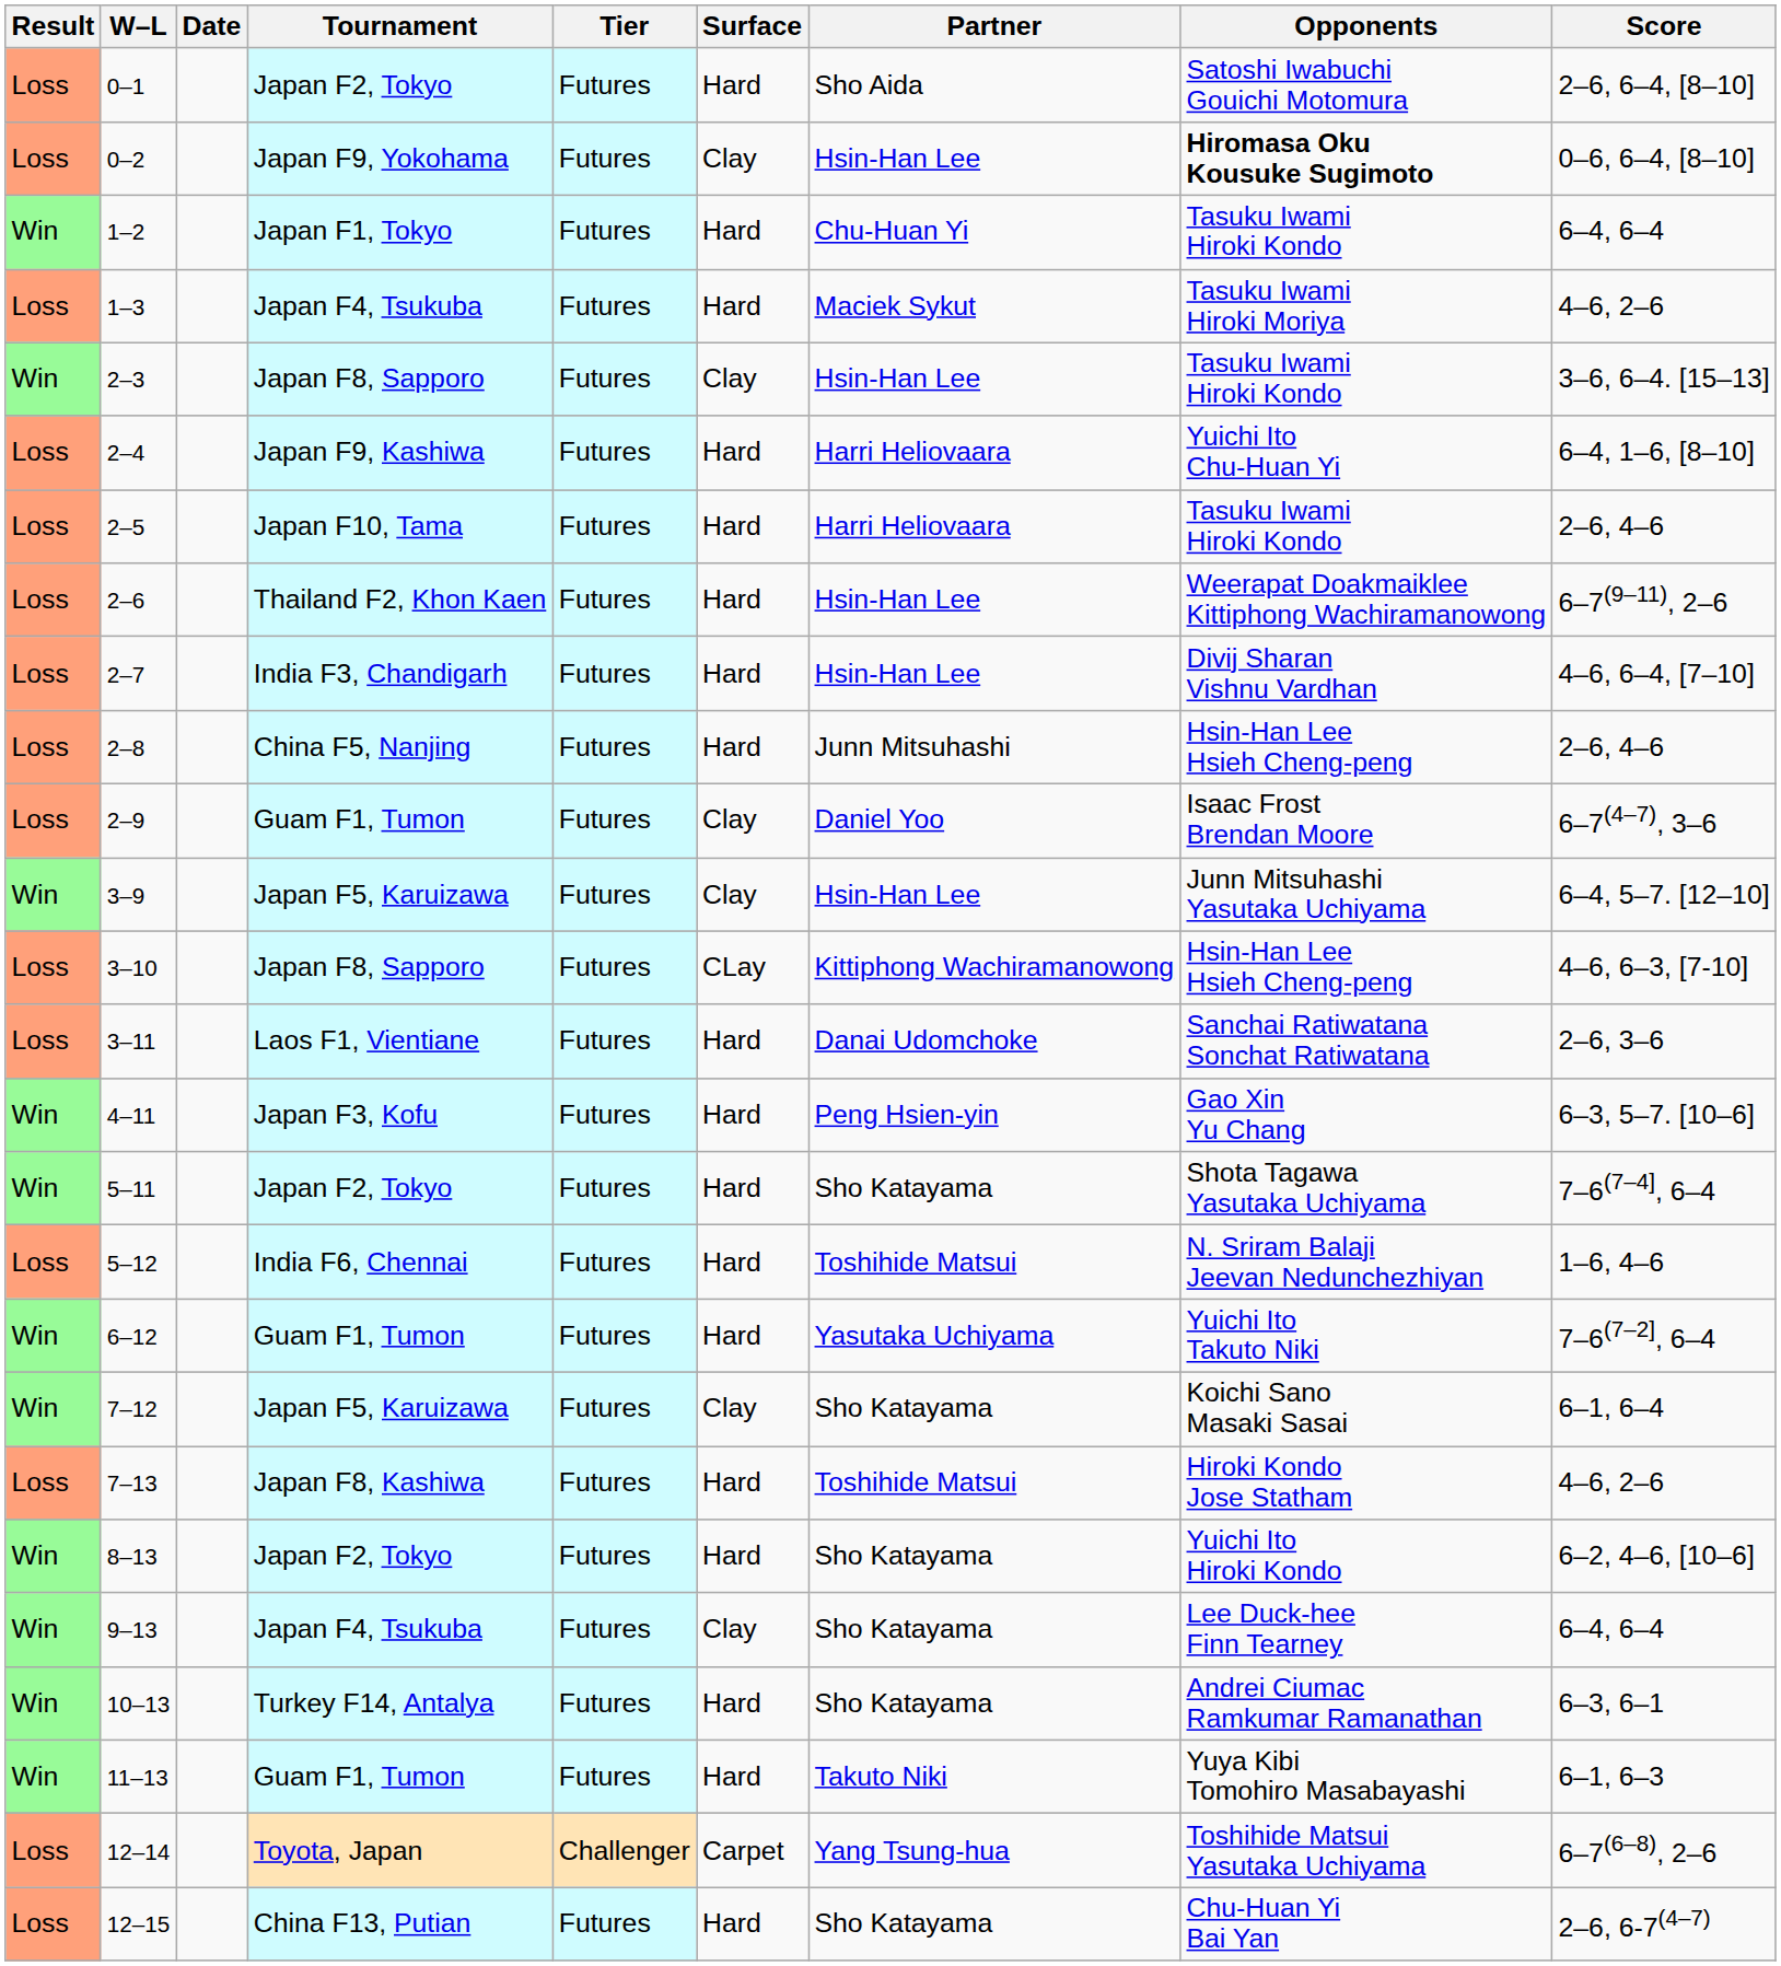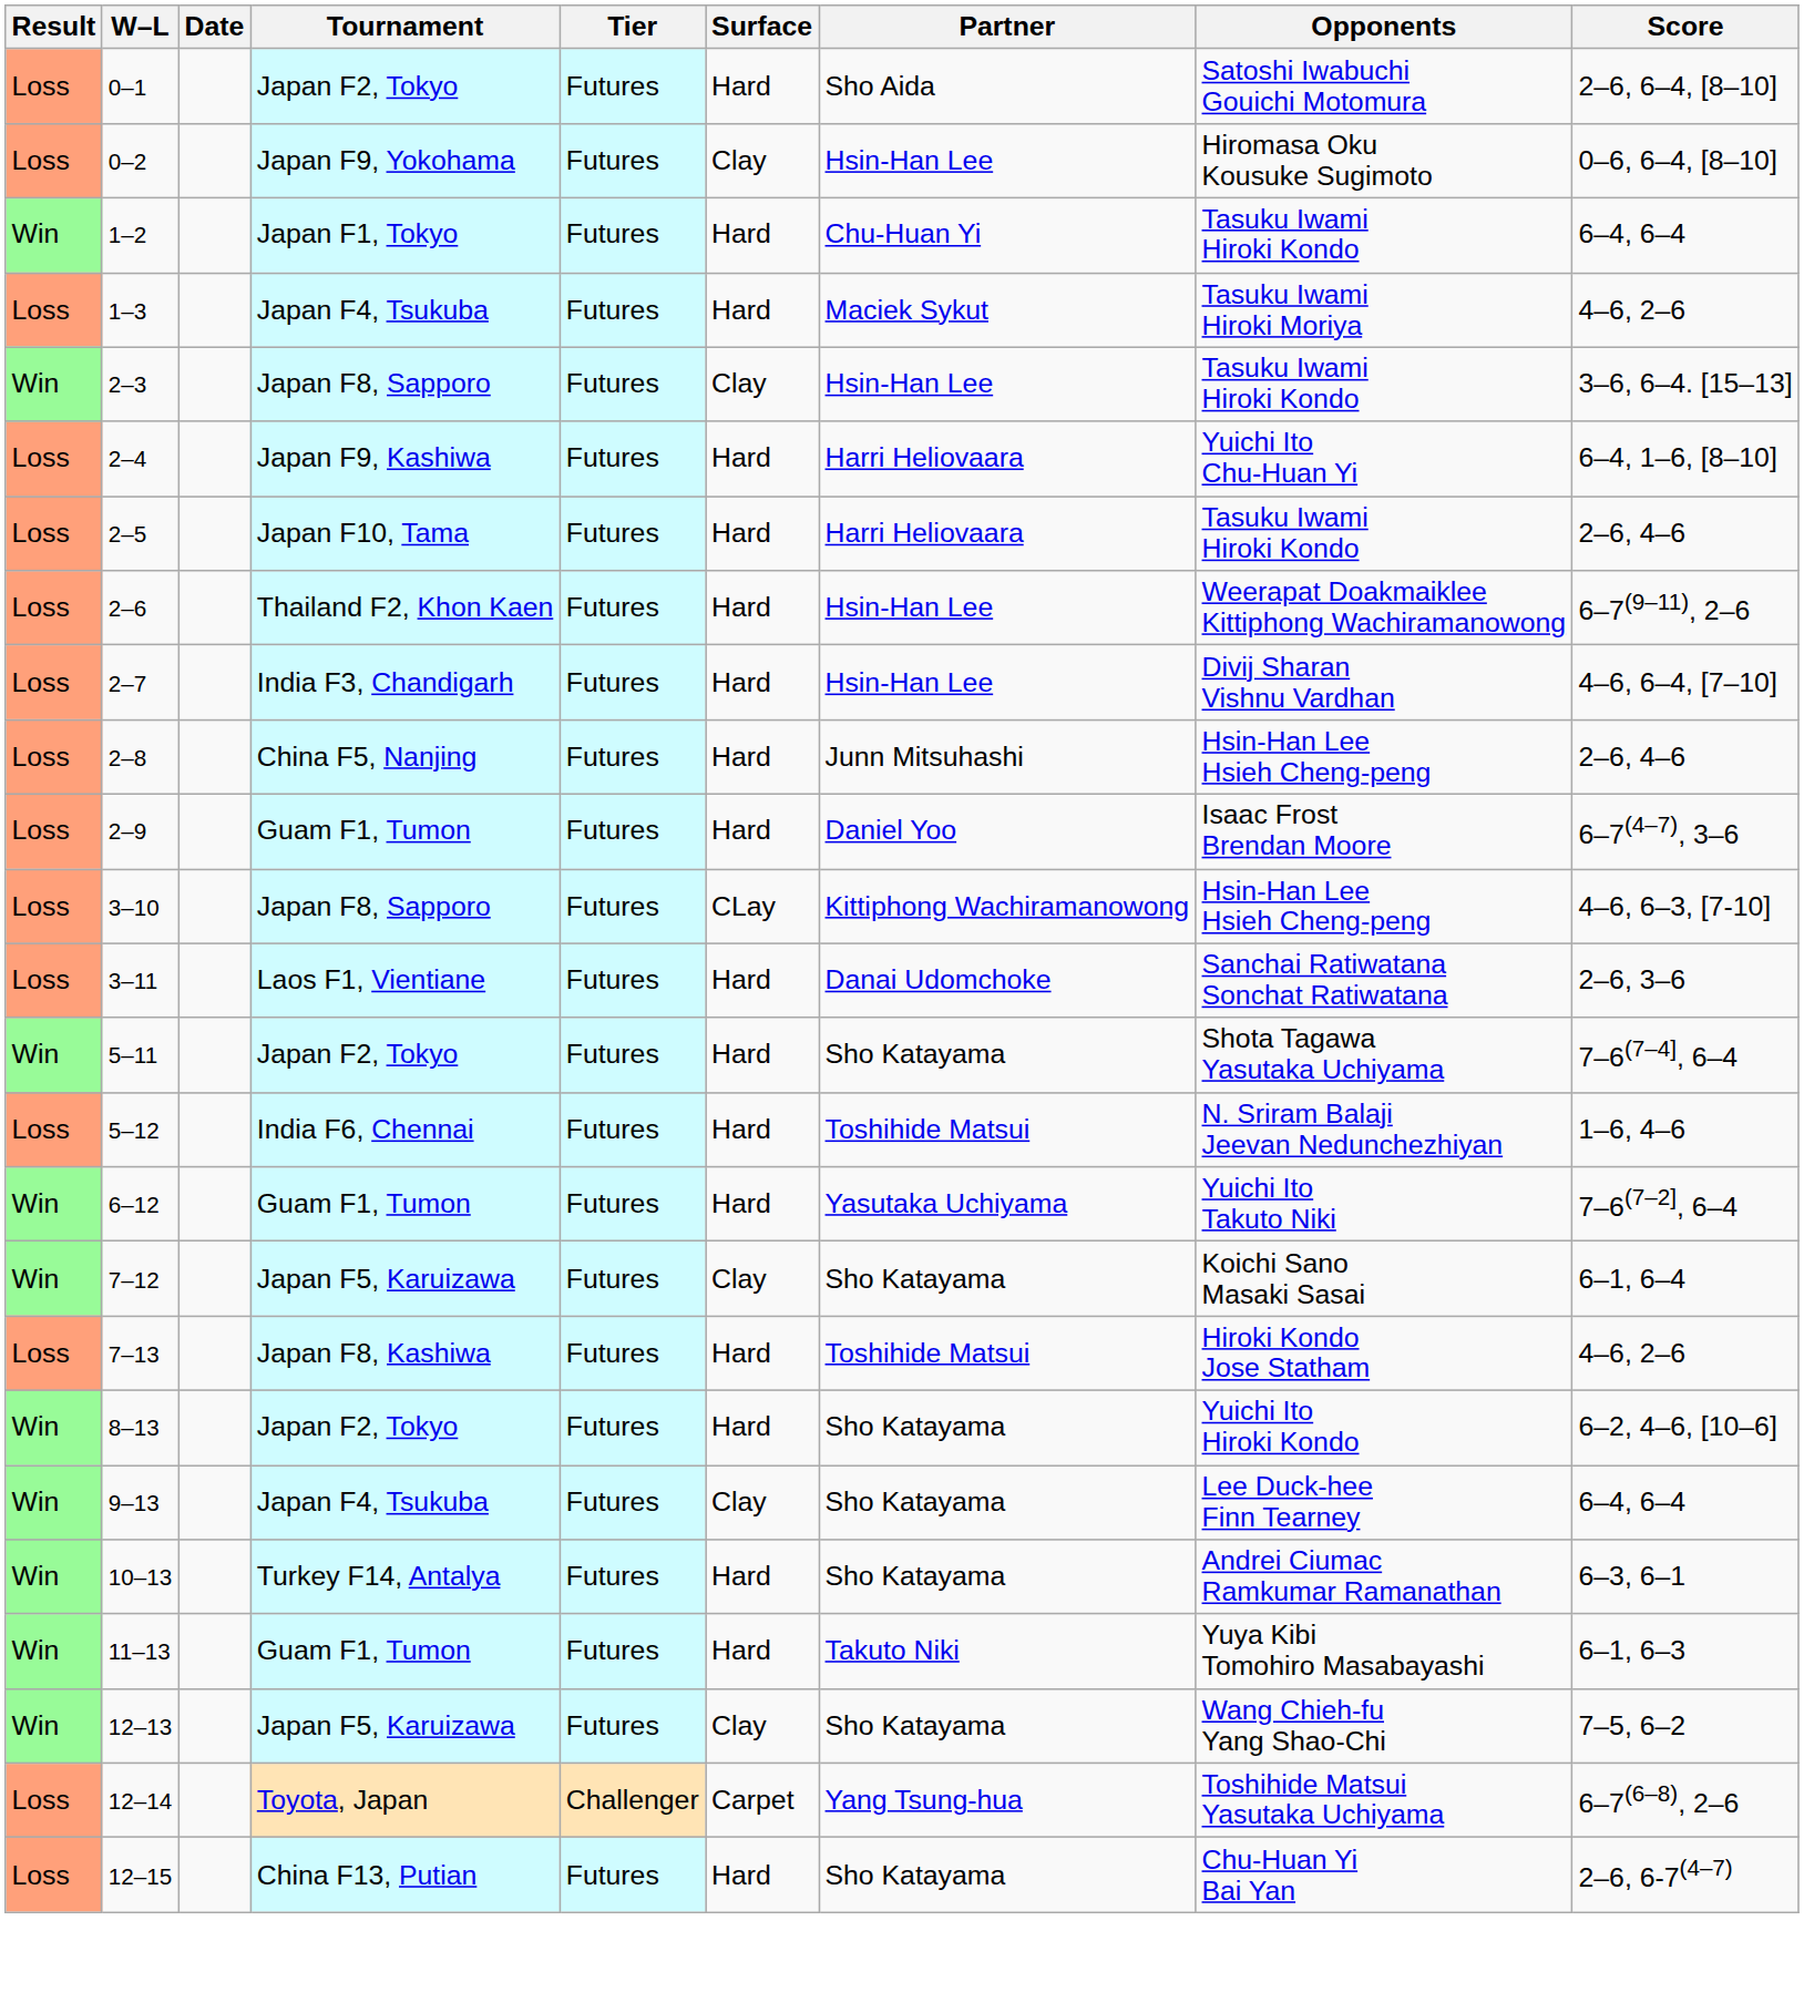 <table class="sortable wikitable">
 <tr>
 <th>Result</th>
 <th class=unsortable>W–L</th>
 <th>Date</th>
 <th>Tournament</th>
 <th>Tier</th>
 <th>Surface</th>
 <th>Partner</th>
 <th>Opponents</th>
 <th class=unsortable>Score</th>
 </tr>
 <tr>
 <td bgcolor=FFA07A>Loss</td>
 <td><small>0–1</small></td>
 <td></td>
 <td style=background:#cffcff>Japan F2, <a href='#'>Tokyo</a></td>
 <td style=background:#cffcff>Futures</td>
 <td>Hard</td>
 <td> Sho Aida</td>
 <td> <a href='#'>Satoshi Iwabuchi</a> <br> <a href='#'>Gouichi Motomura</a></td>
 <td>2–6, 6–4, [8–10]</td>
 </tr>
 <tr>
 <td bgcolor=FFA07A>Loss</td>
 <td><small>0–2</small></td>
 <td></td>
 <td style=background:#cffcff>Japan F9, <a href='#'>Yokohama</a></td>
 <td style=background:#cffcff>Futures</td>
 <td>Clay</td>
 <td> <a href='#'>Hsin-Han Lee</a></td>
-<td><strong> Hiromasa Oku <br> Kousuke Sugimoto</strong></td>
+<td> Hiromasa Oku <br> Kousuke Sugimoto</td>
 <td>0–6, 6–4, [8–10]</td>
 </tr>
 <tr>
 <td bgcolor=98FB98>Win</td>
 <td><small>1–2</small></td>
 <td></td>
 <td style=background:#cffcff>Japan F1, <a href='#'>Tokyo</a></td>
 <td style=background:#cffcff>Futures</td>
 <td>Hard</td>
 <td> <a href='#'>Chu-Huan Yi</a></td>
 <td> <a href='#'>Tasuku Iwami</a> <br> <a href='#'>Hiroki Kondo</a></td>
 <td>6–4, 6–4</td>
 </tr>
 <tr>
 <td bgcolor=FFA07A>Loss</td>
 <td><small>1–3</small></td>
 <td></td>
 <td style=background:#cffcff>Japan F4, <a href='#'>Tsukuba</a></td>
 <td style=background:#cffcff>Futures</td>
 <td>Hard</td>
 <td> <a href='#'>Maciek Sykut</a></td>
 <td> <a href='#'>Tasuku Iwami</a> <br> <a href='#'>Hiroki Moriya</a></td>
 <td>4–6, 2–6</td>
 </tr>
 <tr>
 <td bgcolor=98FB98>Win</td>
 <td><small>2–3</small></td>
 <td></td>
 <td style=background:#cffcff>Japan F8, <a href='#'>Sapporo</a></td>
 <td style=background:#cffcff>Futures</td>
 <td>Clay</td>
 <td> <a href='#'>Hsin-Han Lee</a></td>
 <td> <a href='#'>Tasuku Iwami</a> <br> <a href='#'>Hiroki Kondo</a></td>
 <td>3–6, 6–4. [15–13]</td>
 </tr>
 <tr>
 <td bgcolor=FFA07A>Loss</td>
 <td><small>2–4</small></td>
 <td></td>
 <td style=background:#cffcff>Japan F9, <a href='#'>Kashiwa</a></td>
 <td style=background:#cffcff>Futures</td>
 <td>Hard</td>
 <td> <a href='#'>Harri Heliovaara</a></td>
 <td> <a href='#'>Yuichi Ito</a> <br> <a href='#'>Chu-Huan Yi</a></td>
 <td>6–4, 1–6, [8–10]</td>
 </tr>
 <tr>
 <td bgcolor=FFA07A>Loss</td>
 <td><small>2–5</small></td>
 <td></td>
 <td style=background:#cffcff>Japan F10, <a href='#'>Tama</a></td>
 <td style=background:#cffcff>Futures</td>
 <td>Hard</td>
 <td> <a href='#'>Harri Heliovaara</a></td>
 <td> <a href='#'>Tasuku Iwami</a> <br> <a href='#'>Hiroki Kondo</a></td>
 <td>2–6, 4–6</td>
 </tr>
 <tr>
 <td bgcolor=FFA07A>Loss</td>
 <td><small>2–6</small></td>
 <td></td>
 <td style=background:#cffcff>Thailand F2, <a href='#'>Khon Kaen</a></td>
 <td style=background:#cffcff>Futures</td>
 <td>Hard</td>
 <td> <a href='#'>Hsin-Han Lee</a></td>
 <td> <a href='#'>Weerapat Doakmaiklee</a> <br> <a href='#'>Kittiphong Wachiramanowong</a></td>
 <td>6–7<sup>(9–11)</sup>, 2–6</td>
 </tr>
 <tr>
 <td bgcolor=FFA07A>Loss</td>
 <td><small>2–7</small></td>
 <td></td>
 <td style=background:#cffcff>India F3, <a href='#'>Chandigarh</a></td>
 <td style=background:#cffcff>Futures</td>
 <td>Hard</td>
 <td> <a href='#'>Hsin-Han Lee</a></td>
 <td> <a href='#'>Divij Sharan</a> <br> <a href='#'>Vishnu Vardhan</a></td>
 <td>4–6, 6–4, [7–10]</td>
 </tr>
 <tr>
 <td bgcolor=FFA07A>Loss</td>
 <td><small>2–8</small></td>
 <td></td>
 <td style=background:#cffcff>China F5, <a href='#'>Nanjing</a></td>
 <td style=background:#cffcff>Futures</td>
 <td>Hard</td>
 <td> Junn Mitsuhashi</td>
 <td> <a href='#'>Hsin-Han Lee</a> <br> <a href='#'>Hsieh Cheng-peng</a></td>
 <td>2–6, 4–6</td>
 </tr>
 <tr>
 <td bgcolor=FFA07A>Loss</td>
 <td><small>2–9</small></td>
 <td></td>
 <td style=background:#cffcff>Guam F1, <a href='#'>Tumon</a></td>
 <td style=background:#cffcff>Futures</td>
-<td>Clay</td>
+<td>Hard</td>
 <td> <a href='#'>Daniel Yoo</a></td>
 <td> Isaac Frost <br> <a href='#'>Brendan Moore</a></td>
 <td>6–7<sup>(4–7)</sup>, 3–6</td>
-</tr>
-<tr>
-<td bgcolor=98FB98>Win</td>
-<td><small>3–9</small></td>
-<td></td>
-<td style=background:#cffcff>Japan F5, <a href='#'>Karuizawa</a></td>
-<td style=background:#cffcff>Futures</td>
-<td>Clay</td>
-<td> <a href='#'>Hsin-Han Lee</a></td>
-<td> Junn Mitsuhashi <br> <a href='#'>Yasutaka Uchiyama</a></td>
-<td>6–4, 5–7. [12–10]</td>
 </tr>
 <tr>
 <td bgcolor=FFA07A>Loss</td>
 <td><small>3–10</small></td>
 <td></td>
 <td style=background:#cffcff>Japan F8, <a href='#'>Sapporo</a></td>
 <td style=background:#cffcff>Futures</td>
 <td>CLay</td>
 <td> <a href='#'>Kittiphong Wachiramanowong</a></td>
 <td> <a href='#'>Hsin-Han Lee</a> <br> <a href='#'>Hsieh Cheng-peng</a></td>
 <td>4–6, 6–3, [7-10]</td>
 </tr>
 <tr>
 <td bgcolor=FFA07A>Loss</td>
 <td><small>3–11</small></td>
 <td></td>
 <td style=background:#cffcff>Laos F1, <a href='#'>Vientiane</a></td>
 <td style=background:#cffcff>Futures</td>
 <td>Hard</td>
 <td> <a href='#'>Danai Udomchoke</a></td>
 <td> <a href='#'>Sanchai Ratiwatana</a> <br> <a href='#'>Sonchat Ratiwatana</a></td>
 <td>2–6, 3–6</td>
-</tr>
-<tr>
-<td bgcolor=98FB98>Win</td>
-<td><small>4–11</small></td>
-<td></td>
-<td style=background:#cffcff>Japan F3, <a href='#'>Kofu</a></td>
-<td style=background:#cffcff>Futures</td>
-<td>Hard</td>
-<td> <a href='#'>Peng Hsien-yin</a></td>
-<td> <a href='#'>Gao Xin</a> <br> <a href='#'>Yu Chang</a></td>
-<td>6–3, 5–7. [10–6]</td>
 </tr>
 <tr>
 <td bgcolor=98FB98>Win</td>
 <td><small>5–11</small></td>
 <td></td>
 <td style=background:#cffcff>Japan F2, <a href='#'>Tokyo</a></td>
 <td style=background:#cffcff>Futures</td>
 <td>Hard</td>
 <td> Sho Katayama</td>
 <td> Shota Tagawa <br> <a href='#'>Yasutaka Uchiyama</a></td>
 <td>7–6<sup>(7–4]</sup>, 6–4</td>
 </tr>
 <tr>
 <td bgcolor=FFA07A>Loss</td>
 <td><small>5–12</small></td>
 <td></td>
 <td style=background:#cffcff>India F6, <a href='#'>Chennai</a></td>
 <td style=background:#cffcff>Futures</td>
 <td>Hard</td>
 <td> <a href='#'>Toshihide Matsui</a></td>
 <td> <a href='#'>N. Sriram Balaji</a> <br> <a href='#'>Jeevan Nedunchezhiyan</a></td>
 <td>1–6, 4–6</td>
 </tr>
 <tr>
 <td bgcolor=98FB98>Win</td>
 <td><small>6–12</small></td>
 <td></td>
 <td style=background:#cffcff>Guam F1, <a href='#'>Tumon</a></td>
 <td style=background:#cffcff>Futures</td>
 <td>Hard</td>
 <td> <a href='#'>Yasutaka Uchiyama</a></td>
 <td> <a href='#'>Yuichi Ito</a> <br> <a href='#'>Takuto Niki</a></td>
 <td>7–6<sup>(7–2]</sup>, 6–4</td>
 </tr>
 <tr>
 <td bgcolor=98FB98>Win</td>
 <td><small>7–12</small></td>
 <td></td>
 <td style=background:#cffcff>Japan F5, <a href='#'>Karuizawa</a></td>
 <td style=background:#cffcff>Futures</td>
 <td>Clay</td>
 <td> Sho Katayama</td>
 <td> Koichi Sano <br> Masaki Sasai</td>
 <td>6–1, 6–4</td>
 </tr>
 <tr>
 <td bgcolor=FFA07A>Loss</td>
 <td><small>7–13</small></td>
 <td></td>
 <td style=background:#cffcff>Japan F8, <a href='#'>Kashiwa</a></td>
 <td style=background:#cffcff>Futures</td>
 <td>Hard</td>
 <td> <a href='#'>Toshihide Matsui</a></td>
 <td> <a href='#'>Hiroki Kondo</a> <br> <a href='#'>Jose Statham</a></td>
 <td>4–6, 2–6</td>
 </tr>
 <tr>
 <td bgcolor=98FB98>Win</td>
 <td><small>8–13</small></td>
 <td></td>
 <td style=background:#cffcff>Japan F2, <a href='#'>Tokyo</a></td>
 <td style=background:#cffcff>Futures</td>
 <td>Hard</td>
 <td> Sho Katayama</td>
 <td> <a href='#'>Yuichi Ito</a> <br> <a href='#'>Hiroki Kondo</a></td>
 <td>6–2, 4–6, [10–6]</td>
 </tr>
 <tr>
 <td bgcolor=98FB98>Win</td>
 <td><small>9–13</small></td>
 <td></td>
 <td style=background:#cffcff>Japan F4, <a href='#'>Tsukuba</a></td>
 <td style=background:#cffcff>Futures</td>
 <td>Clay</td>
 <td> Sho Katayama</td>
 <td> <a href='#'>Lee Duck-hee</a> <br> <a href='#'>Finn Tearney</a></td>
 <td>6–4, 6–4</td>
 </tr>
 <tr>
 <td bgcolor=98FB98>Win</td>
 <td><small>10–13</small></td>
 <td></td>
 <td style=background:#cffcff>Turkey F14, <a href='#'>Antalya</a></td>
 <td style=background:#cffcff>Futures</td>
 <td>Hard</td>
 <td> Sho Katayama</td>
 <td> <a href='#'>Andrei Ciumac</a> <br> <a href='#'>Ramkumar Ramanathan</a></td>
 <td>6–3, 6–1</td>
 </tr>
 <tr>
 <td bgcolor=98FB98>Win</td>
 <td><small>11–13</small></td>
 <td></td>
 <td style=background:#cffcff>Guam F1, <a href='#'>Tumon</a></td>
 <td style=background:#cffcff>Futures</td>
 <td>Hard</td>
 <td> <a href='#'>Takuto Niki</a></td>
 <td> Yuya Kibi <br> Tomohiro Masabayashi</td>
 <td>6–1, 6–3</td>
 </tr>
 <tr>
+<td bgcolor=98FB98>Win</td>
+<td><small>12–13</small></td>
+<td></td>
+<td style=background:#cffcff>Japan F5, <a href='#'>Karuizawa</a></td>
+<td style=background:#cffcff>Futures</td>
+<td>Clay</td>
+<td> Sho Katayama</td>
+<td> <a href='#'>Wang Chieh-fu</a> <br> Yang Shao-Chi</td>
+<td>7–5, 6–2</td>
+</tr>
+<tr>
 <td bgcolor=FFA07A>Loss</td>
 <td><small>12–14</small></td>
 <td></td>
 <td style=background:moccasin><a href='#'>Toyota</a>, Japan</td>
 <td style=background:moccasin>Challenger</td>
 <td>Carpet</td>
 <td> <a href='#'>Yang Tsung-hua</a></td>
 <td> <a href='#'>Toshihide Matsui</a> <br> <a href='#'>Yasutaka Uchiyama</a></td>
 <td>6–7<sup>(6–8)</sup>, 2–6</td>
 </tr>
 <tr>
 <td bgcolor=FFA07A>Loss</td>
 <td><small>12–15</small></td>
 <td></td>
 <td style=background:#cffcff>China F13, <a href='#'>Putian</a></td>
 <td style=background:#cffcff>Futures</td>
 <td>Hard</td>
 <td> Sho Katayama</td>
 <td> <a href='#'>Chu-Huan Yi</a> <br> <a href='#'>Bai Yan</a></td>
 <td>2–6, 6-7<sup>(4–7)</sup></td>
 </tr>
 </table>
